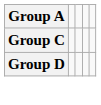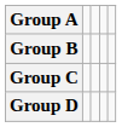 <table class="wikitable">
 <tr>
 <th>Group A</th>
+<td></td>
+<td></td>
+<td></td>
+<td></td>
+</tr>
+<tr>
+<th>Group B</th>
 <td></td>
 <td></td>
 <td></td>
 <td></td>
 </tr>
 <tr>
 <th>Group C</th>
 <td></td>
 <td></td>
 <td></td>
 <td></td>
 </tr>
 <tr>
 <th>Group D</th>
 <td></td>
 <td></td>
 <td></td>
 <td></td>
 </tr>
 </table>
